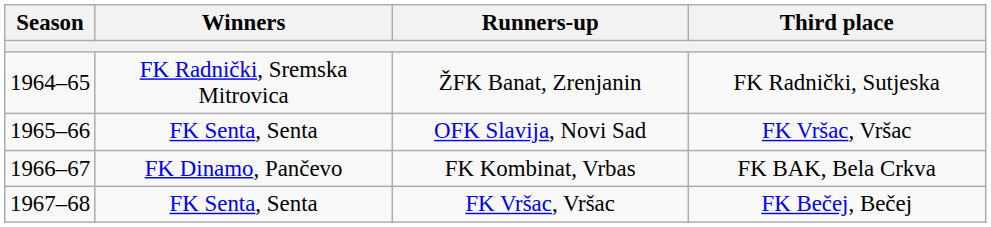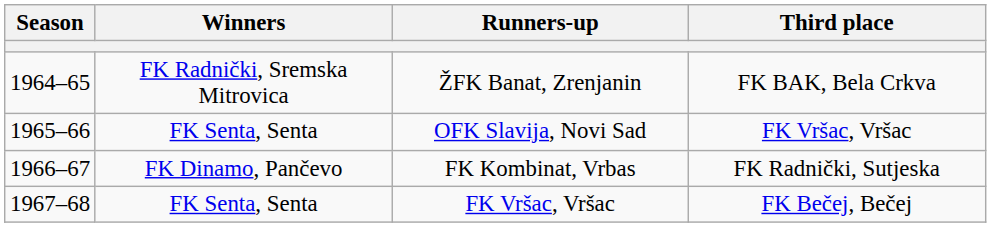 <table class="wikitable sortable" style="text-align:center">
 <tr>
 <th>Season</th>
 <th width="200">Winners</th>
 <th width="200">Runners-up</th>
 <th width="200">Third place</th>
 </tr>
 <tr>
 <th colspan="4"></th>
 </tr>
 <tr>
 <td>1964–65</td>
 <td><a href='#'>FK Radnički</a>, Sremska Mitrovica</td>
 <td>ŽFK Banat, Zrenjanin</td>
-<td>FK Radnički, Sutjeska</td>
+<td>FK BAK, Bela Crkva</td>
 </tr>
 <tr>
 <td>1965–66</td>
 <td><a href='#'>FK Senta</a>, Senta</td>
 <td><a href='#'>OFK Slavija</a>, Novi Sad</td>
 <td><a href='#'>FK Vršac</a>, Vršac</td>
 </tr>
 <tr>
 <td>1966–67</td>
 <td><a href='#'>FK Dinamo</a>, Pančevo</td>
 <td>FK Kombinat, Vrbas</td>
-<td>FK BAK, Bela Crkva</td>
+<td>FK Radnički, Sutjeska</td>
 </tr>
 <tr>
 <td>1967–68</td>
 <td><a href='#'>FK Senta</a>, Senta</td>
 <td><a href='#'>FK Vršac</a>, Vršac</td>
 <td><a href='#'>FK Bečej</a>, Bečej</td>
 </tr>
 </table>
